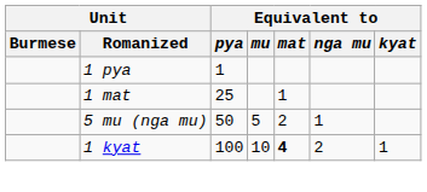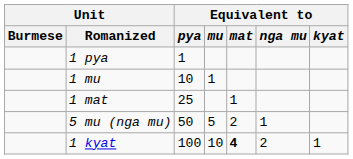 <table class="wikitable">
 <tr>
 <th colspan="2">Unit</th>
 <th colspan="5">Equivalent to</th>
 </tr>
 <tr>
 <th>Burmese</th>
 <th>Romanized</th>
 <th><em>pya</em></th>
 <th><em>mu</em></th>
 <th><em>mat</em></th>
 <th><em>nga mu</em></th>
 <th><em>kyat</em></th>
 </tr>
 <tr>
 <td></td>
 <td><em>1 pya</em></td>
 <td>1</td>
 <td></td>
+<td></td>
+<td></td>
+<td></td>
+</tr>
+<tr>
+<td></td>
+<td><em>1 mu</em></td>
+<td>10</td>
+<td>1</td>
 <td></td>
 <td></td>
 <td></td>
 </tr>
 <tr>
 <td></td>
 <td><em>1 mat</em></td>
 <td>25</td>
 <td></td>
 <td>1</td>
 <td></td>
 <td></td>
 </tr>
 <tr>
 <td></td>
 <td><em>5 mu (nga mu)</em></td>
 <td>50</td>
 <td>5</td>
 <td>2</td>
 <td>1</td>
 <td></td>
 </tr>
 <tr>
 <td></td>
 <td><em>1 <a href='#'>kyat</a></em></td>
 <td>100</td>
 <td>10</td>
 <td><strong>4</strong></td>
 <td>2</td>
 <td>1</td>
 </tr>
 </table>
